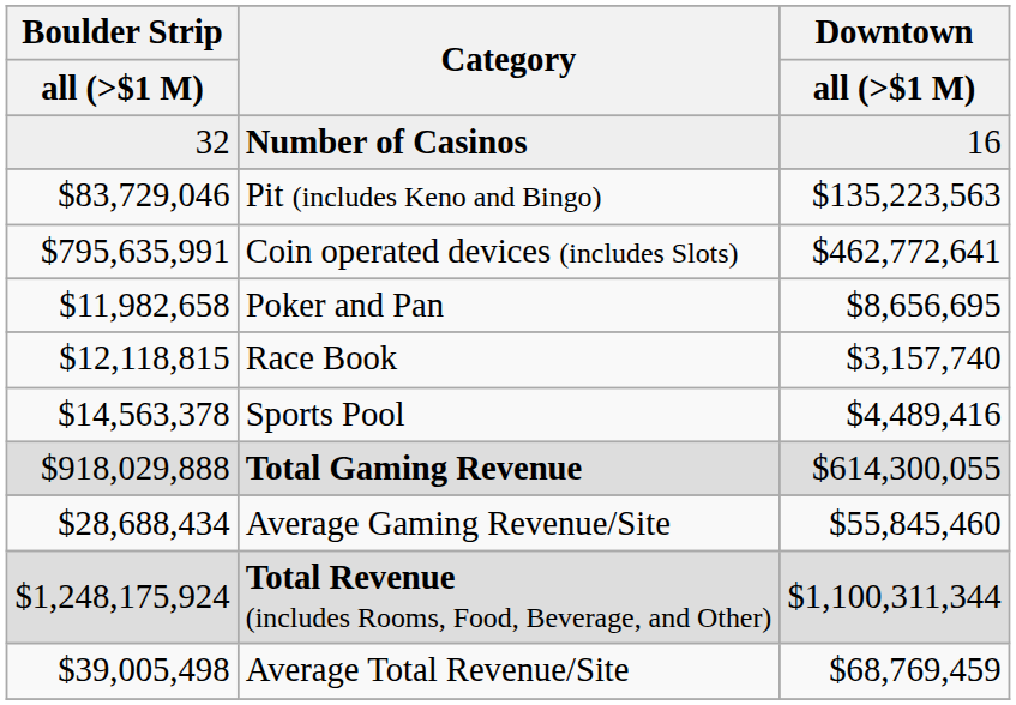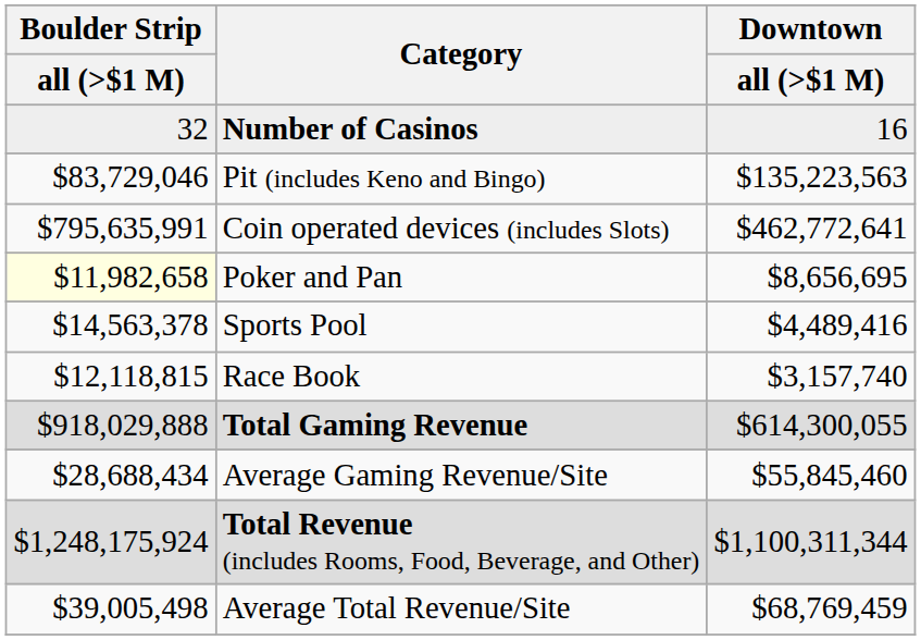 <table class="wikitable" border="1" style="margin: 1em auto 1em auto">
 <tr>
 <th>Boulder Strip</th>
 <th rowspan=2>Category</th>
 <th colspan=1>Downtown</th>
 </tr>
 <tr>
 <th><span>all (>$1 M)</span></th>
 <th><span>all (>$1 M)</span></th>
 </tr>
 <tr style="background:#eee;">
 <td align="right">32</td>
 <td><strong>Number of Casinos</strong></td>
 <td align="right">16</td>
 </tr>
 <tr>
 <td align="right"><span>$83</span>,729,046</td>
 <td>Pit <small>(includes Keno and Bingo)</small></td>
 <td align="right"><span>$135</span>,223,563</td>
 </tr>
 <tr>
 <td align="right"><span>$795</span>,635,991</td>
 <td>Coin operated devices <small>(includes Slots)</small></td>
 <td align="right"><span>$462</span>,772,641</td>
 </tr>
 <tr>
-<td align="right"><span>$11</span>,982,658</td>
+<td align="right" style="background: lightyellow;"><span>$11</span>,982,658</td>
 <td>Poker and Pan</td>
 <td align="right"><span>$8</span>,656,695</td>
+</tr>
+<tr>
+<td align="right"><span>$14</span>,563,378</td>
+<td>Sports Pool</td>
+<td align="right"><span>$4</span>,489,416</td>
 </tr>
 <tr>
 <td align="right"><span>$12</span>,118,815</td>
 <td>Race Book</td>
 <td align="right"><span>$3</span>,157,740</td>
-</tr>
-<tr>
-<td align="right"><span>$14</span>,563,378</td>
-<td>Sports Pool</td>
-<td align="right"><span>$4</span>,489,416</td>
 </tr>
 <tr style="background:#ddd;">
 <td align="right"><span>$918</span>,029,888</td>
 <td><strong>Total Gaming Revenue</strong></td>
 <td align="right"><span>$614</span>,300,055</td>
 </tr>
 <tr>
 <td align="right"><span>$28</span>,688,434</td>
 <td>Average Gaming Revenue/Site</td>
 <td align="right"><span>$55</span>,845,460</td>
 </tr>
 <tr style="background:#ddd;">
 <td align="right"><span>$1,248</span>,175,924</td>
 <td><strong>Total Revenue</strong><br><small>(includes Rooms, Food, Beverage, and Other)</small></td>
 <td align="right"><span>$1,100</span>,311,344</td>
 </tr>
 <tr>
 <td align="right"><span>$39</span>,005,498</td>
 <td>Average Total Revenue/Site</td>
 <td align="right"><span>$68</span>,769,459</td>
 </tr>
 </table>
